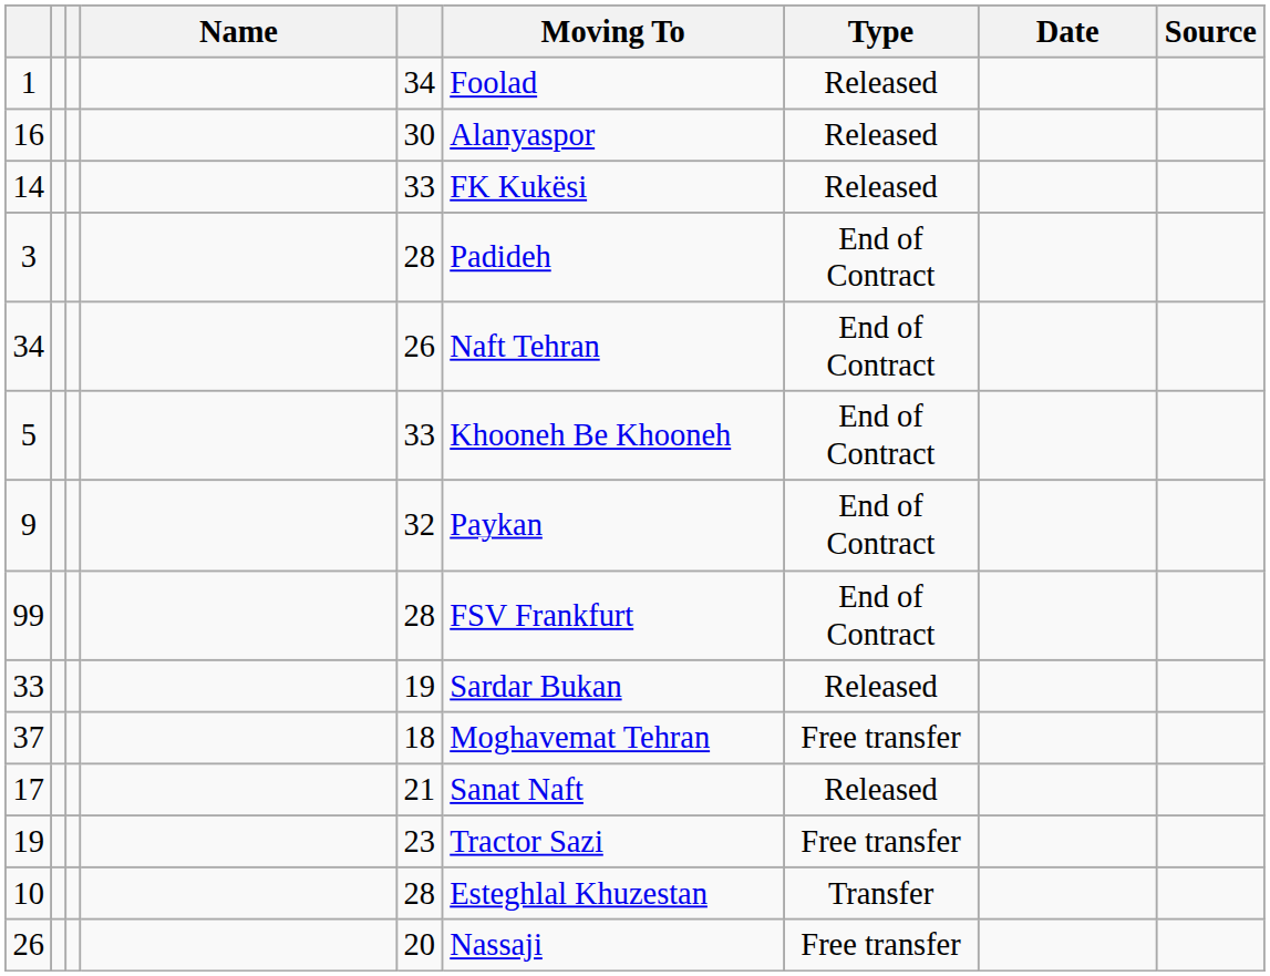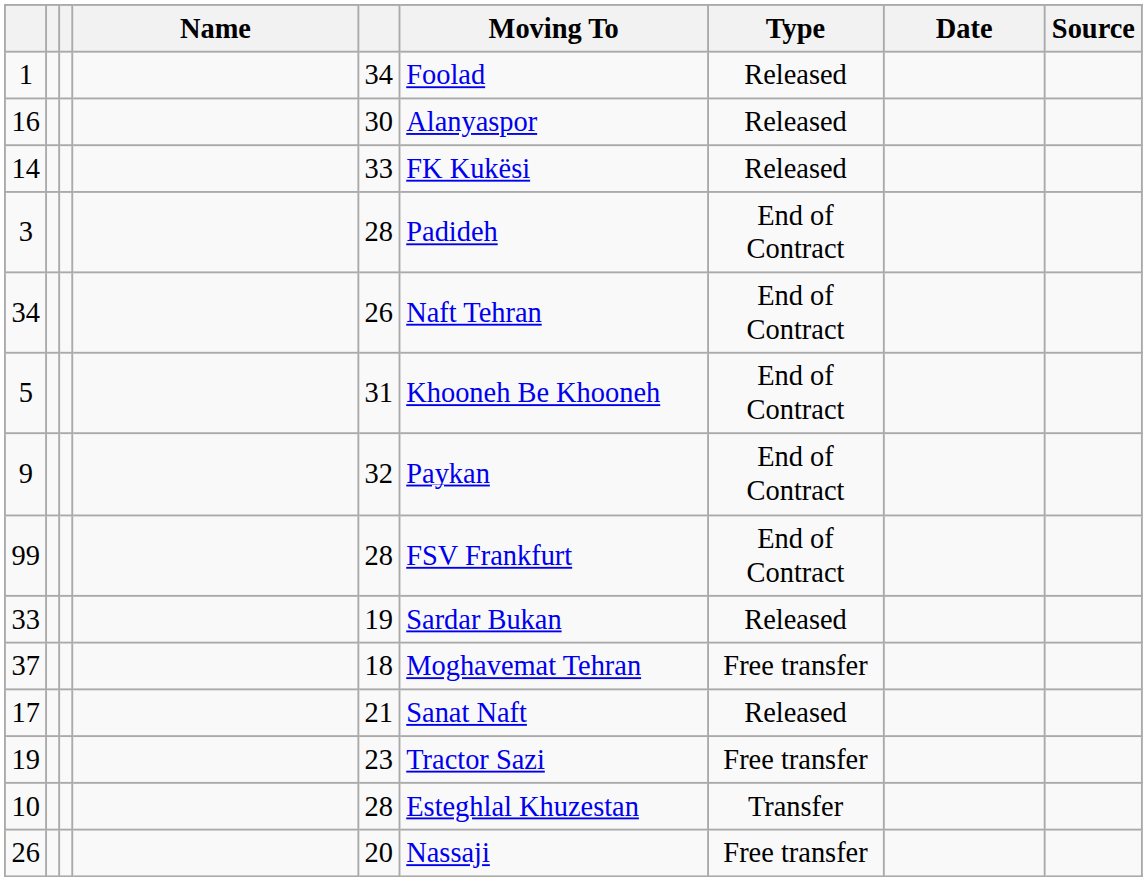 <table class="wikitable plainrowheaders sortable" style="font-size:95%">
 <tr>
 <th></th>
 <th></th>
 <th></th>
 <th scope="col" style="width:190px;">Name</th>
 <th></th>
 <th scope="col" style="width:190px;">Moving To</th>
 <th scope="col" style="width:100px;">Type</th>
 <th scope="col" style="width:100px;">Date</th>
 <th>Source</th>
 </tr>
 <tr>
 <td align=center>1</td>
 <td align=center></td>
 <td align=center></td>
 <td></td>
 <td align=center>34</td>
 <td><a href='#'>Foolad</a></td>
 <td align=center>Released</td>
 <td align=center></td>
 <td align=center></td>
 </tr>
 <tr>
 <td align=center>16</td>
 <td align=center></td>
 <td align=center></td>
 <td></td>
 <td align=center>30</td>
 <td> <a href='#'>Alanyaspor</a></td>
 <td align=center>Released</td>
 <td align=center></td>
 <td align=center></td>
 </tr>
 <tr>
 <td align=center>14</td>
 <td align=center></td>
 <td align=center></td>
 <td></td>
 <td align=center>33</td>
 <td> <a href='#'>FK Kukësi</a></td>
 <td align=center>Released</td>
 <td align=center></td>
 <td align=center></td>
 </tr>
 <tr>
 <td align=center>3</td>
 <td align=center></td>
 <td align=center></td>
 <td></td>
 <td align=center>28</td>
 <td><a href='#'>Padideh</a></td>
 <td align=center>End of Contract</td>
 <td align=center></td>
 <td align=center></td>
 </tr>
 <tr>
 <td align=center>34</td>
 <td align=center></td>
 <td align=center></td>
 <td></td>
 <td align=center>26</td>
 <td><a href='#'>Naft Tehran</a></td>
 <td align=center>End of Contract</td>
 <td align=center></td>
 <td align=center></td>
 </tr>
 <tr>
 <td align=center>5</td>
 <td align=center></td>
 <td align=center></td>
 <td></td>
-<td align=center>33</td>
+<td align=center>31</td>
 <td><a href='#'>Khooneh Be Khooneh</a></td>
 <td align=center>End of Contract</td>
 <td align=center></td>
 <td align=center></td>
 </tr>
 <tr>
 <td align=center>9</td>
 <td align=center></td>
 <td align=center></td>
 <td></td>
 <td align=center>32</td>
 <td><a href='#'>Paykan</a></td>
 <td align=center>End of Contract</td>
 <td align=center></td>
 <td align=center></td>
 </tr>
 <tr>
 <td align=center>99</td>
 <td align=center></td>
 <td align=center></td>
 <td></td>
 <td align=center>28</td>
 <td> <a href='#'>FSV Frankfurt</a></td>
 <td align=center>End of Contract</td>
 <td align=center></td>
 <td align=center></td>
 </tr>
 <tr>
 <td align=center>33</td>
 <td align=center></td>
 <td align=center></td>
 <td></td>
 <td align=center>19</td>
 <td><a href='#'>Sardar Bukan</a></td>
 <td align=center>Released</td>
 <td align=center></td>
 <td align=center></td>
 </tr>
 <tr>
 <td align=center>37</td>
 <td align=center></td>
 <td align=center></td>
 <td></td>
 <td align=center>18</td>
 <td><a href='#'>Moghavemat Tehran</a></td>
 <td align=center>Free transfer</td>
 <td align=center></td>
 <td align=center></td>
 </tr>
 <tr>
 <td align=center>17</td>
 <td align=center></td>
 <td align=center></td>
 <td></td>
 <td align=center>21</td>
 <td><a href='#'>Sanat Naft</a></td>
 <td align=center>Released</td>
 <td align=center></td>
 <td align=center></td>
 </tr>
 <tr>
 <td align=center>19</td>
 <td align=center></td>
 <td align=center></td>
 <td></td>
 <td align=center>23</td>
 <td><a href='#'>Tractor Sazi</a></td>
 <td align=center>Free transfer</td>
 <td align=center></td>
 <td align=center></td>
 </tr>
 <tr>
 <td align=center>10</td>
 <td align=center></td>
 <td align=center></td>
 <td></td>
 <td align=center>28</td>
 <td><a href='#'>Esteghlal Khuzestan</a></td>
 <td align=center>Transfer</td>
 <td align=center></td>
 <td align=center></td>
 </tr>
 <tr>
 <td align=center>26</td>
 <td align=center></td>
 <td align=center></td>
 <td></td>
 <td align=center>20</td>
 <td><a href='#'>Nassaji</a></td>
 <td align=center>Free transfer</td>
 <td align=center></td>
 <td align=center></td>
 </tr>
 </table>
